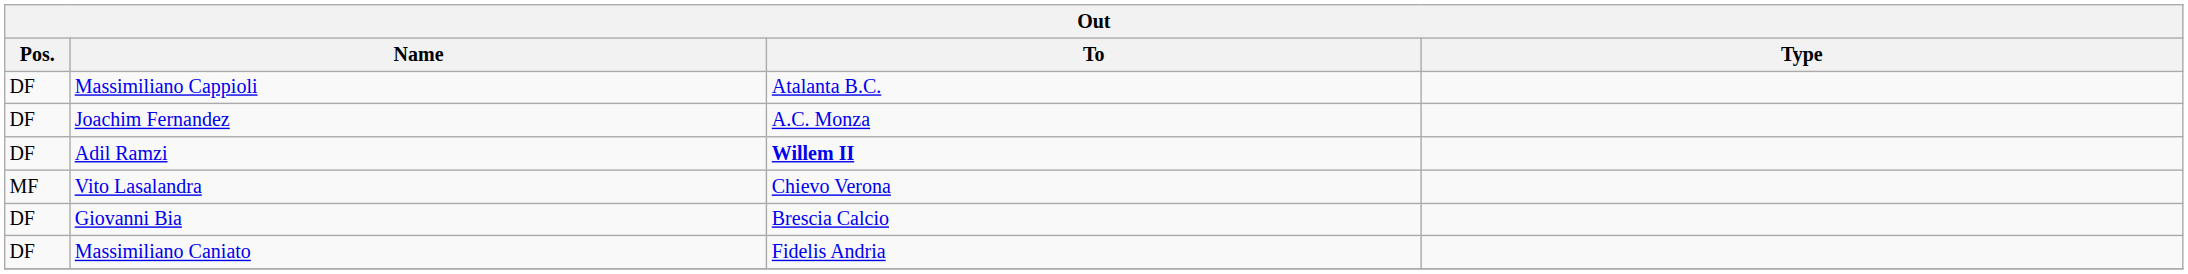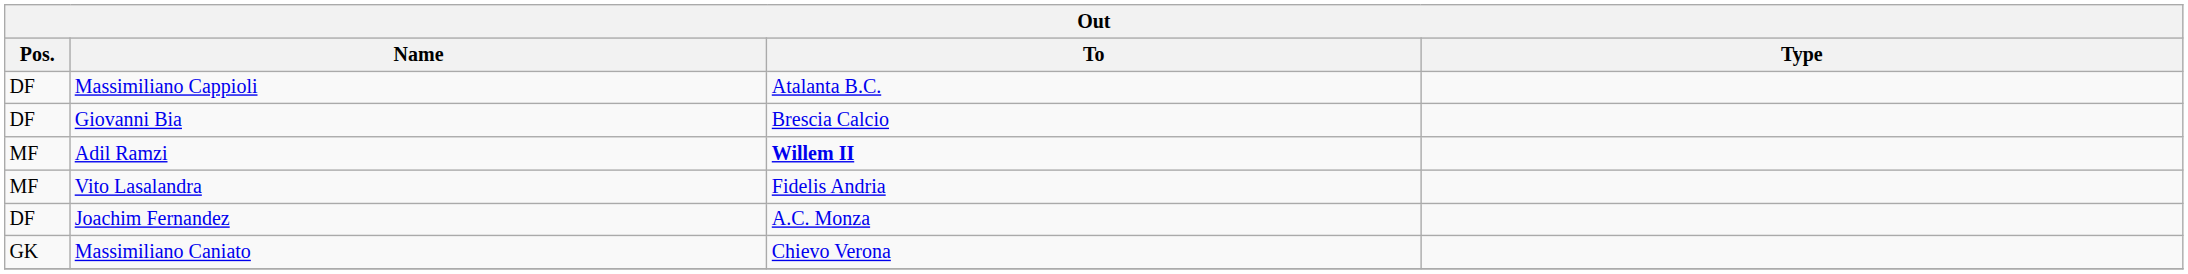 <table class="wikitable" style="font-size:90%;width:99%;">
 <tr>
 <th colspan="4">Out</th>
 </tr>
 <tr>
 <th width=3%>Pos.</th>
 <th width=32%>Name</th>
 <th width=30%>To</th>
 <th width=35%>Type</th>
 </tr>
 <tr>
 <td>DF</td>
 <td><a href='#'>Massimiliano Cappioli</a></td>
 <td><a href='#'>Atalanta B.C.</a></td>
 <td></td>
 </tr>
 <tr>
 <td>DF</td>
-<td><a href='#'>Joachim Fernandez</a></td>
-<td><a href='#'>A.C. Monza</a></td>
+<td><a href='#'>Giovanni Bia</a></td>
+<td><a href='#'>Brescia Calcio</a></td>
 <td></td>
 </tr>
 <tr>
-<td>DF</td>
+<td>MF</td>
 <td><a href='#'>Adil Ramzi</a></td>
 <td><strong><a href='#'>Willem II</a></strong></td>
 <td></td>
 </tr>
 <tr>
 <td>MF</td>
 <td><a href='#'>Vito Lasalandra</a></td>
-<td><a href='#'>Chievo Verona</a></td>
+<td><a href='#'>Fidelis Andria</a></td>
 <td></td>
 </tr>
 <tr>
 <td>DF</td>
-<td><a href='#'>Giovanni Bia</a></td>
-<td><a href='#'>Brescia Calcio</a></td>
+<td><a href='#'>Joachim Fernandez</a></td>
+<td><a href='#'>A.C. Monza</a></td>
 <td></td>
 </tr>
 <tr>
-<td>DF</td>
+<td>GK</td>
 <td><a href='#'>Massimiliano Caniato</a></td>
-<td><a href='#'>Fidelis Andria</a></td>
+<td><a href='#'>Chievo Verona</a></td>
 <td></td>
 </tr>
 <tr>
 </tr>
 </table>
